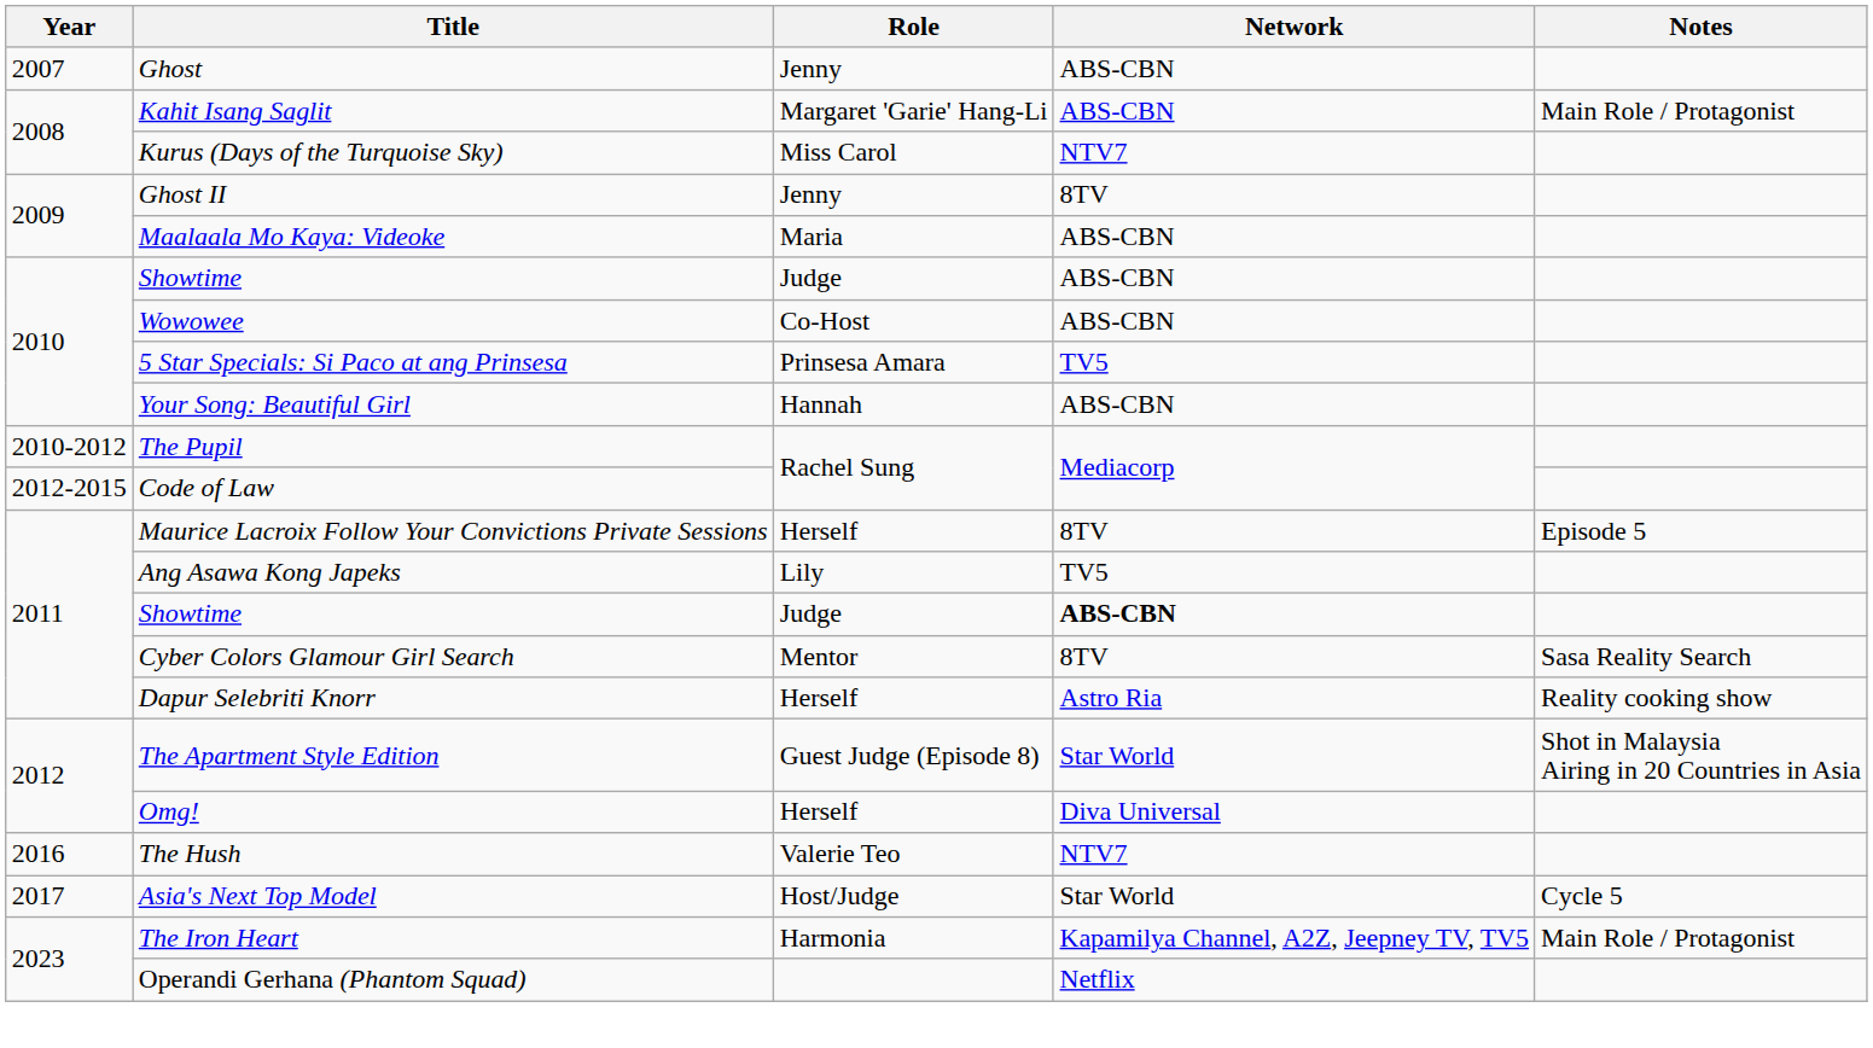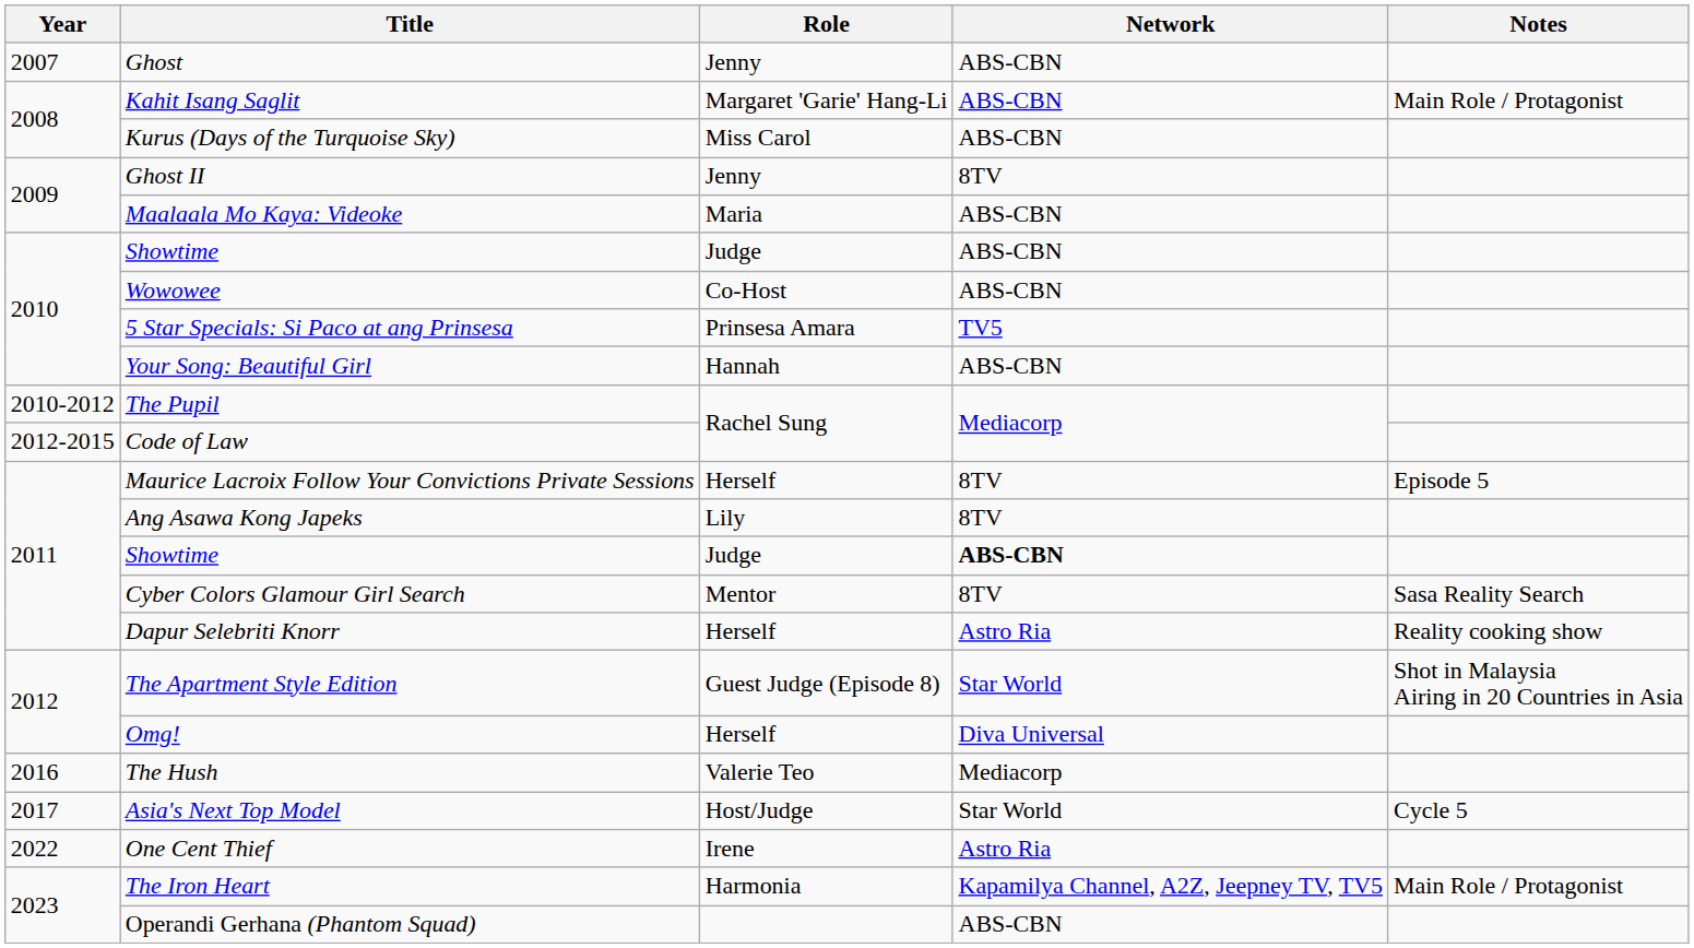 <table class="wikitable sortable">
 <tr>
 <th>Year</th>
 <th>Title</th>
 <th>Role</th>
 <th>Network</th>
 <th class="unsortable">Notes</th>
 </tr>
 <tr>
 <td>2007</td>
 <td><em>Ghost</em></td>
 <td>Jenny</td>
 <td>ABS-CBN</td>
 <td></td>
 </tr>
 <tr>
 <td rowspan="2">2008</td>
 <td><em><a href='#'>Kahit Isang Saglit</a></em></td>
 <td>Margaret 'Garie' Hang-Li</td>
 <td><a href='#'>ABS-CBN</a></td>
 <td>Main Role / Protagonist</td>
 </tr>
 <tr>
 <td><em>Kurus (Days of the Turquoise Sky)</em></td>
 <td>Miss Carol</td>
-<td><a href='#'>NTV7</a></td>
+<td>ABS-CBN</td>
 <td></td>
 </tr>
 <tr>
 <td rowspan="2">2009</td>
 <td><em>Ghost II</em></td>
 <td>Jenny</td>
 <td>8TV</td>
 <td></td>
 </tr>
 <tr>
 <td><em><a href='#'>Maalaala Mo Kaya: Videoke</a></em></td>
 <td>Maria</td>
 <td>ABS-CBN</td>
 <td></td>
 </tr>
 <tr>
 <td rowspan="4">2010</td>
 <td><em><a href='#'>Showtime</a></em></td>
 <td>Judge</td>
 <td>ABS-CBN</td>
 <td></td>
 </tr>
 <tr>
 <td><em><a href='#'>Wowowee</a></em></td>
 <td>Co-Host</td>
 <td>ABS-CBN</td>
 <td></td>
 </tr>
 <tr>
 <td><em><a href='#'>5 Star Specials: Si Paco at ang Prinsesa</a></em></td>
 <td>Prinsesa Amara</td>
 <td><a href='#'>TV5</a></td>
 <td></td>
 </tr>
 <tr>
 <td><em><a href='#'>Your Song: Beautiful Girl</a></em></td>
 <td>Hannah</td>
 <td>ABS-CBN</td>
 <td></td>
 </tr>
 <tr>
 <td>2010-2012</td>
 <td><em><a href='#'>The Pupil</a></em></td>
 <td rowspan="2">Rachel Sung</td>
 <td rowspan="2"><a href='#'>Mediacorp</a></td>
 <td></td>
 </tr>
 <tr>
 <td>2012-2015</td>
 <td><em>Code of Law</em></td>
 <td></td>
 </tr>
 <tr>
 <td rowspan="5">2011</td>
 <td><em>Maurice Lacroix Follow Your Convictions Private Sessions</em></td>
 <td>Herself</td>
 <td>8TV</td>
 <td>Episode 5</td>
 </tr>
 <tr>
 <td><em>Ang Asawa Kong Japeks</em></td>
 <td>Lily</td>
-<td>TV5</td>
+<td>8TV</td>
 <td></td>
 </tr>
 <tr>
 <td><em><a href='#'>Showtime</a></em></td>
 <td>Judge</td>
 <td><strong>ABS-CBN</strong></td>
 <td></td>
 </tr>
 <tr>
 <td><em>Cyber Colors Glamour Girl Search</em></td>
 <td>Mentor</td>
 <td>8TV</td>
 <td>Sasa Reality Search</td>
 </tr>
 <tr>
 <td><em>Dapur Selebriti Knorr</em></td>
 <td>Herself</td>
 <td><a href='#'>Astro Ria</a></td>
 <td>Reality cooking show</td>
 </tr>
 <tr>
 <td rowspan="2">2012</td>
 <td><em><a href='#'>The Apartment Style Edition</a></em></td>
 <td>Guest Judge (Episode 8)</td>
 <td><a href='#'>Star World</a></td>
 <td>Shot in Malaysia<br>Airing in 20 Countries in Asia</td>
 </tr>
 <tr>
 <td><em><a href='#'>Omg!</a></em></td>
 <td>Herself</td>
 <td><a href='#'>Diva Universal</a></td>
 <td></td>
 </tr>
 <tr>
 <td>2016</td>
 <td><em>The Hush</em></td>
 <td>Valerie Teo</td>
-<td><a href='#'>NTV7</a></td>
+<td>Mediacorp</td>
 <td></td>
 </tr>
 <tr>
 <td>2017</td>
 <td><em><a href='#'>Asia's Next Top Model</a></em></td>
 <td>Host/Judge</td>
 <td>Star World</td>
 <td>Cycle 5</td>
+</tr>
+<tr>
+<td>2022</td>
+<td><em>One Cent Thief</em></td>
+<td>Irene</td>
+<td><a href='#'>Astro Ria</a></td>
+<td></td>
 </tr>
 <tr>
 <td rowspan="2">2023</td>
 <td><em><a href='#'>The Iron Heart</a></td>
 <td>Harmonia</td>
 <td><a href='#'>Kapamilya Channel</a>, <a href='#'>A2Z</a>, <a href='#'>Jeepney TV</a>, <a href='#'>TV5</a></td>
 <td>Main Role / Protagonist</td>
 </tr>
 <tr>
 <td></em>Operandi Gerhana<em> (Phantom Squad)</td>
 <td></td>
-<td><a href='#'>Netflix</a></td>
+<td>ABS-CBN</td>
 <td></td>
 </tr>
 <tr>
 </tr>
 </table>
